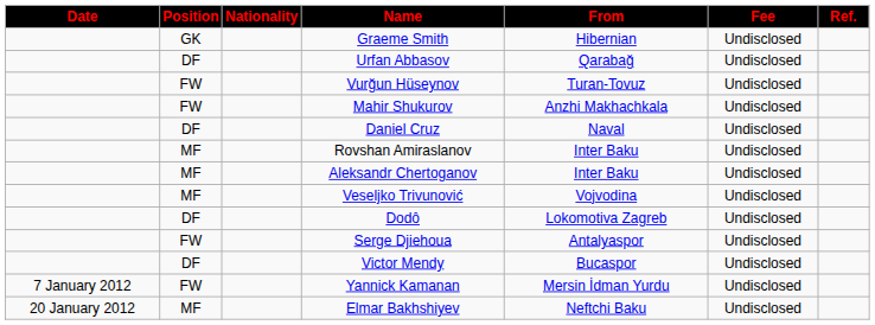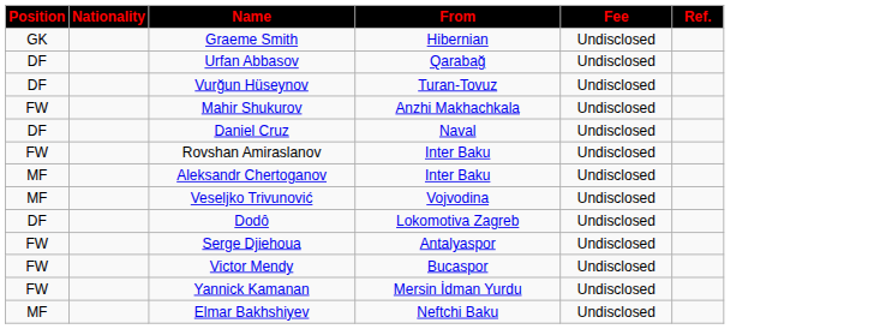 <table class="wikitable" style="text-align:center; font-size:90%">
 <tr>
-<th style="background:#000000; color:#FF0000; width:150px;">Date</th>
 <th style="background:#000000; color:#FF0000; width:55px;">Position</th>
 <th style="background:#000000; color:#FF0000; width:55px;">Nationality</th>
 <th style="background:#000000; color:#FF0000; width:200px;">Name</th>
 <th style="background:#000000; color:#FF0000; width:200px;">From</th>
 <th style="background:#000000; color:#FF0000; width:105px;">Fee</th>
 <th style="background:#000000; color:#FF0000; width:45px;">Ref.</th>
 </tr>
 <tr>
-<td></td>
 <td>GK</td>
 <td></td>
 <td><a href='#'>Graeme Smith</a></td>
 <td><a href='#'>Hibernian</a></td>
 <td>Undisclosed</td>
 <td></td>
 </tr>
 <tr>
-<td></td>
 <td>DF</td>
 <td></td>
 <td><a href='#'>Urfan Abbasov</a></td>
 <td><a href='#'>Qarabağ</a></td>
 <td>Undisclosed</td>
 <td></td>
 </tr>
 <tr>
-<td></td>
-<td>FW</td>
+<td>DF</td>
 <td></td>
 <td><a href='#'>Vurğun Hüseynov</a></td>
 <td><a href='#'>Turan-Tovuz</a></td>
 <td>Undisclosed</td>
 <td></td>
 </tr>
 <tr>
-<td></td>
 <td>FW</td>
 <td></td>
 <td><a href='#'>Mahir Shukurov</a></td>
 <td><a href='#'>Anzhi Makhachkala</a></td>
 <td>Undisclosed</td>
 <td></td>
 </tr>
 <tr>
-<td></td>
 <td>DF</td>
 <td></td>
 <td><a href='#'>Daniel Cruz</a></td>
 <td><a href='#'>Naval</a></td>
 <td>Undisclosed</td>
 <td></td>
 </tr>
 <tr>
-<td></td>
-<td>MF</td>
+<td>FW</td>
 <td></td>
 <td>Rovshan Amiraslanov</td>
 <td><a href='#'>Inter Baku</a></td>
 <td>Undisclosed</td>
 <td></td>
 </tr>
 <tr>
-<td></td>
 <td>MF</td>
 <td></td>
 <td><a href='#'>Aleksandr Chertoganov</a></td>
 <td><a href='#'>Inter Baku</a></td>
 <td>Undisclosed</td>
 <td></td>
 </tr>
 <tr>
-<td></td>
 <td>MF</td>
 <td></td>
 <td><a href='#'>Veseljko Trivunović</a></td>
 <td><a href='#'>Vojvodina</a></td>
 <td>Undisclosed</td>
 <td></td>
 </tr>
 <tr>
-<td></td>
 <td>DF</td>
 <td></td>
 <td><a href='#'>Dodô</a></td>
 <td><a href='#'>Lokomotiva Zagreb</a></td>
 <td>Undisclosed</td>
 <td></td>
 </tr>
 <tr>
-<td></td>
 <td>FW</td>
 <td></td>
 <td><a href='#'>Serge Djiehoua</a></td>
 <td><a href='#'>Antalyaspor</a></td>
 <td>Undisclosed</td>
 <td></td>
 </tr>
 <tr>
-<td></td>
-<td>DF</td>
+<td>FW</td>
 <td></td>
 <td><a href='#'>Victor Mendy</a></td>
 <td><a href='#'>Bucaspor</a></td>
 <td>Undisclosed</td>
 <td></td>
 </tr>
 <tr>
-<td>7 January 2012</td>
 <td>FW</td>
 <td></td>
 <td><a href='#'>Yannick Kamanan</a></td>
 <td><a href='#'>Mersin İdman Yurdu</a></td>
 <td>Undisclosed</td>
 <td></td>
 </tr>
 <tr>
-<td>20 January 2012</td>
 <td>MF</td>
 <td></td>
 <td><a href='#'>Elmar Bakhshiyev</a></td>
 <td><a href='#'>Neftchi Baku</a></td>
 <td>Undisclosed</td>
 <td></td>
 </tr>
 </table>
